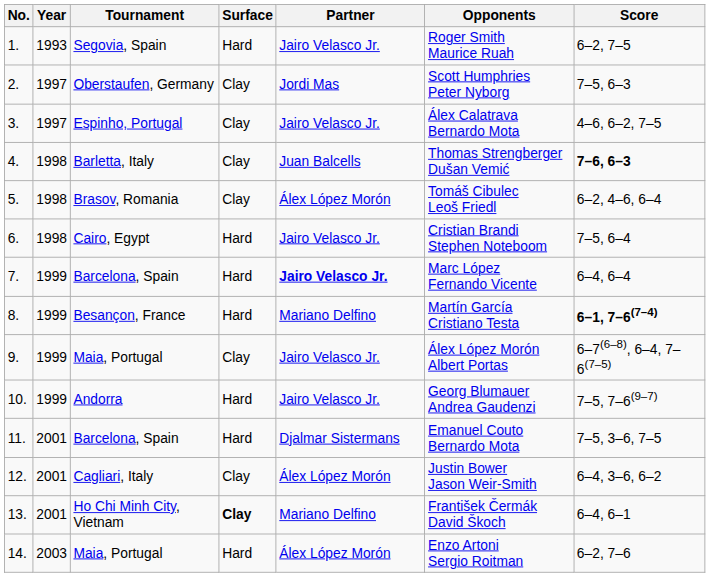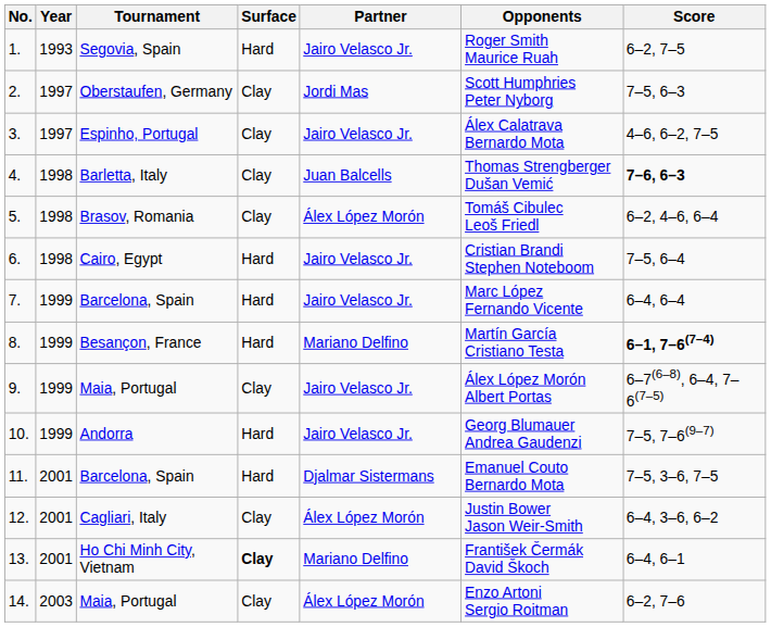 <table class="sortable wikitable" style=font-size:97%>
 <tr>
 <th>No.</th>
 <th>Year</th>
 <th style="width:160px">Tournament</th>
 <th style="width:50px">Surface</th>
 <th style="width:160px">Partner</th>
 <th style="width:160px">Opponents</th>
 <th style="width:140px" class="unsortable">Score</th>
 </tr>
 <tr>
 <td>1.</td>
 <td>1993</td>
 <td><a href='#'>Segovia</a>, Spain</td>
 <td>Hard</td>
 <td> <a href='#'>Jairo Velasco Jr.</a></td>
 <td> <a href='#'>Roger Smith</a><br> <a href='#'>Maurice Ruah</a></td>
 <td>6–2, 7–5</td>
 </tr>
 <tr>
 <td>2.</td>
 <td>1997</td>
 <td><a href='#'>Oberstaufen</a>, Germany</td>
 <td>Clay</td>
 <td> <a href='#'>Jordi Mas</a></td>
 <td> <a href='#'>Scott Humphries</a><br> <a href='#'>Peter Nyborg</a></td>
 <td>7–5, 6–3</td>
 </tr>
 <tr>
 <td>3.</td>
 <td>1997</td>
 <td><a href='#'>Espinho, Portugal</a></td>
 <td>Clay</td>
 <td> <a href='#'>Jairo Velasco Jr.</a></td>
 <td> <a href='#'>Álex Calatrava</a><br> <a href='#'>Bernardo Mota</a></td>
 <td>4–6, 6–2, 7–5</td>
 </tr>
 <tr>
 <td>4.</td>
 <td>1998</td>
 <td><a href='#'>Barletta</a>, Italy</td>
 <td>Clay</td>
 <td> <a href='#'>Juan Balcells</a></td>
 <td> <a href='#'>Thomas Strengberger</a><br> <a href='#'>Dušan Vemić</a></td>
 <td><strong>7–6, 6–3</strong></td>
 </tr>
 <tr>
 <td>5.</td>
 <td>1998</td>
 <td><a href='#'>Brasov</a>, Romania</td>
 <td>Clay</td>
 <td> <a href='#'>Álex López Morón</a></td>
 <td> <a href='#'>Tomáš Cibulec</a><br> <a href='#'>Leoš Friedl</a></td>
 <td>6–2, 4–6, 6–4</td>
 </tr>
 <tr>
 <td>6.</td>
 <td>1998</td>
 <td><a href='#'>Cairo</a>, Egypt</td>
 <td>Hard</td>
 <td> <a href='#'>Jairo Velasco Jr.</a></td>
 <td> <a href='#'>Cristian Brandi</a><br> <a href='#'>Stephen Noteboom</a></td>
 <td>7–5, 6–4</td>
 </tr>
 <tr>
 <td>7.</td>
 <td>1999</td>
 <td><a href='#'>Barcelona</a>, Spain</td>
 <td>Hard</td>
-<td><strong> <a href='#'>Jairo Velasco Jr.</a></strong></td>
+<td> <a href='#'>Jairo Velasco Jr.</a></td>
 <td> <a href='#'>Marc López</a><br> <a href='#'>Fernando Vicente</a></td>
 <td>6–4, 6–4</td>
 </tr>
 <tr>
 <td>8.</td>
 <td>1999</td>
 <td><a href='#'>Besançon</a>, France</td>
 <td>Hard</td>
 <td> <a href='#'>Mariano Delfino</a></td>
 <td> <a href='#'>Martín García</a><br> <a href='#'>Cristiano Testa</a></td>
 <td><strong>6–1, 7–6<sup>(7–4)</sup></strong></td>
 </tr>
 <tr>
 <td>9.</td>
 <td>1999</td>
 <td><a href='#'>Maia</a>, Portugal</td>
 <td>Clay</td>
 <td> <a href='#'>Jairo Velasco Jr.</a></td>
 <td> <a href='#'>Álex López Morón</a><br> <a href='#'>Albert Portas</a></td>
 <td>6–7<sup>(6–8)</sup>, 6–4, 7–6<sup>(7–5)</sup></td>
 </tr>
 <tr>
 <td>10.</td>
 <td>1999</td>
 <td><a href='#'>Andorra</a></td>
 <td>Hard</td>
 <td> <a href='#'>Jairo Velasco Jr.</a></td>
 <td> <a href='#'>Georg Blumauer</a><br> <a href='#'>Andrea Gaudenzi</a></td>
 <td>7–5, 7–6<sup>(9–7)</sup></td>
 </tr>
 <tr>
 <td>11.</td>
 <td>2001</td>
 <td><a href='#'>Barcelona</a>, Spain</td>
 <td>Hard</td>
 <td> <a href='#'>Djalmar Sistermans</a></td>
 <td> <a href='#'>Emanuel Couto</a><br> <a href='#'>Bernardo Mota</a></td>
 <td>7–5, 3–6, 7–5</td>
 </tr>
 <tr>
 <td>12.</td>
 <td>2001</td>
 <td><a href='#'>Cagliari</a>, Italy</td>
 <td>Clay</td>
 <td> <a href='#'>Álex López Morón</a></td>
 <td> <a href='#'>Justin Bower</a><br> <a href='#'>Jason Weir-Smith</a></td>
 <td>6–4, 3–6, 6–2</td>
 </tr>
 <tr>
 <td>13.</td>
 <td>2001</td>
 <td><a href='#'>Ho Chi Minh City</a>, Vietnam</td>
 <td><strong>Clay</strong></td>
 <td> <a href='#'>Mariano Delfino</a></td>
 <td> <a href='#'>František Čermák</a><br> <a href='#'>David Škoch</a></td>
 <td>6–4, 6–1</td>
 </tr>
 <tr>
 <td>14.</td>
 <td>2003</td>
 <td><a href='#'>Maia</a>, Portugal</td>
-<td>Hard</td>
+<td>Clay</td>
 <td> <a href='#'>Álex López Morón</a></td>
 <td> <a href='#'>Enzo Artoni</a><br> <a href='#'>Sergio Roitman</a></td>
 <td>6–2, 7–6</td>
 </tr>
 </table>
